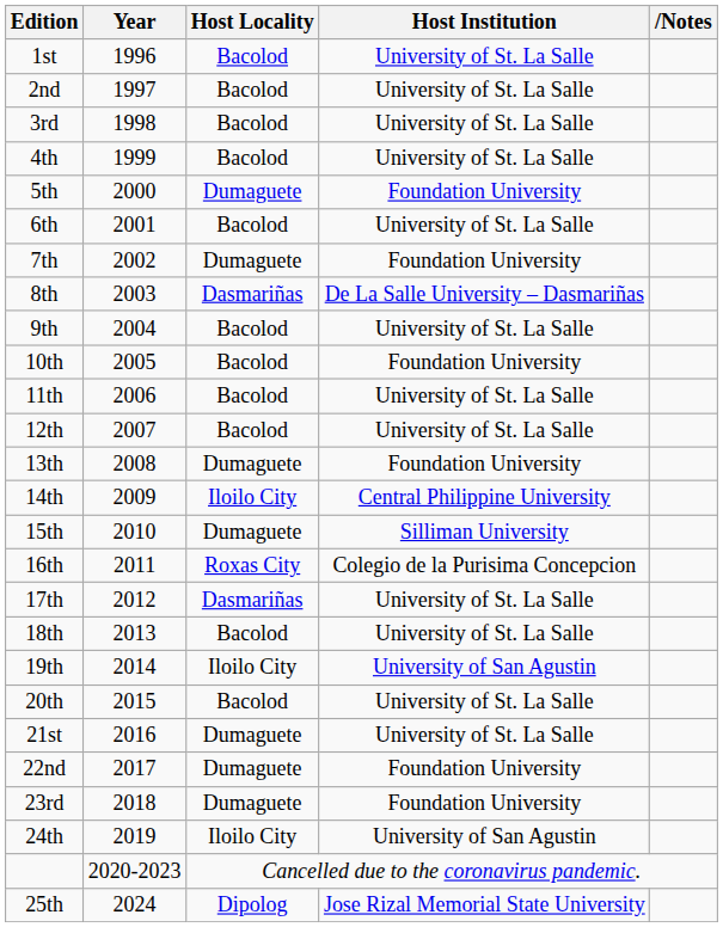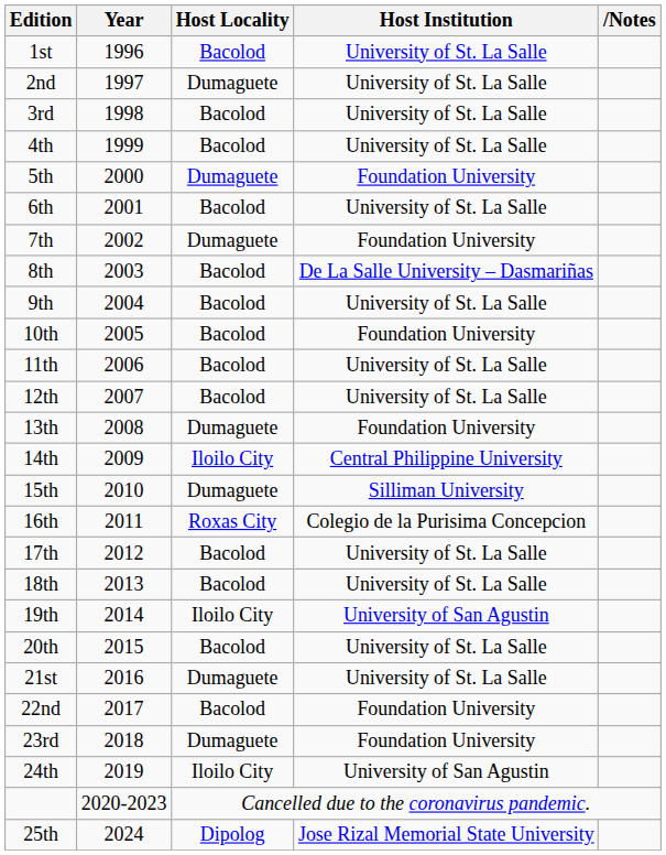 <table class="wikitable" style="text-align:center;">
 <tr>
 <th>Edition</th>
 <th>Year</th>
 <th>Host Locality</th>
 <th>Host Institution</th>
 <th>/Notes</th>
 </tr>
 <tr>
 <td>1st</td>
 <td>1996</td>
 <td><a href='#'>Bacolod</a></td>
 <td><a href='#'>University of St. La Salle</a></td>
 <td></td>
 </tr>
 <tr>
 <td>2nd</td>
 <td>1997</td>
-<td>Bacolod</td>
+<td>Dumaguete</td>
 <td>University of St. La Salle</td>
 <td></td>
 </tr>
 <tr>
 <td>3rd</td>
 <td>1998</td>
 <td>Bacolod</td>
 <td>University of St. La Salle</td>
 <td></td>
 </tr>
 <tr>
 <td>4th</td>
 <td>1999</td>
 <td>Bacolod</td>
 <td>University of St. La Salle</td>
 <td></td>
 </tr>
 <tr>
 <td>5th</td>
 <td>2000</td>
 <td><a href='#'>Dumaguete</a></td>
 <td><a href='#'>Foundation University</a></td>
 <td></td>
 </tr>
 <tr>
 <td>6th</td>
 <td>2001</td>
 <td>Bacolod</td>
 <td>University of St. La Salle</td>
 <td></td>
 </tr>
 <tr>
 <td>7th</td>
 <td>2002</td>
 <td>Dumaguete</td>
 <td>Foundation University</td>
 <td></td>
 </tr>
 <tr>
 <td>8th</td>
 <td>2003</td>
-<td><a href='#'>Dasmariñas</a></td>
+<td>Bacolod</td>
 <td><a href='#'>De La Salle University – Dasmariñas</a></td>
 <td></td>
 </tr>
 <tr>
 <td>9th</td>
 <td>2004</td>
 <td>Bacolod</td>
 <td>University of St. La Salle</td>
 <td></td>
 </tr>
 <tr>
 <td>10th</td>
 <td>2005</td>
 <td>Bacolod</td>
 <td>Foundation University</td>
 <td></td>
 </tr>
 <tr>
 <td>11th</td>
 <td>2006</td>
 <td>Bacolod</td>
 <td>University of St. La Salle</td>
 <td></td>
 </tr>
 <tr>
 <td>12th</td>
 <td>2007</td>
 <td>Bacolod</td>
 <td>University of St. La Salle</td>
 <td></td>
 </tr>
 <tr>
 <td>13th</td>
 <td>2008</td>
 <td>Dumaguete</td>
 <td>Foundation University</td>
 <td></td>
 </tr>
 <tr>
 <td>14th</td>
 <td>2009</td>
 <td><a href='#'>Iloilo City</a></td>
 <td><a href='#'>Central Philippine University</a></td>
 <td></td>
 </tr>
 <tr>
 <td>15th</td>
 <td>2010</td>
 <td>Dumaguete</td>
 <td><a href='#'>Silliman University</a></td>
 <td></td>
 </tr>
 <tr>
 <td>16th</td>
 <td>2011</td>
 <td><a href='#'>Roxas City</a></td>
 <td>Colegio de la Purisima Concepcion</td>
 <td></td>
 </tr>
 <tr>
 <td>17th</td>
 <td>2012</td>
-<td><a href='#'>Dasmariñas</a></td>
+<td>Bacolod</td>
 <td>University of St. La Salle</td>
 <td></td>
 </tr>
 <tr>
 <td>18th</td>
 <td>2013</td>
 <td>Bacolod</td>
 <td>University of St. La Salle</td>
 <td></td>
 </tr>
 <tr>
 <td>19th</td>
 <td>2014</td>
 <td>Iloilo City</td>
 <td><a href='#'>University of San Agustin</a></td>
 <td></td>
 </tr>
 <tr>
 <td>20th</td>
 <td>2015</td>
 <td>Bacolod</td>
 <td>University of St. La Salle</td>
 <td></td>
 </tr>
 <tr>
 <td>21st</td>
 <td>2016</td>
 <td>Dumaguete</td>
 <td>University of St. La Salle</td>
 <td></td>
 </tr>
 <tr>
 <td>22nd</td>
 <td>2017</td>
-<td>Dumaguete</td>
+<td>Bacolod</td>
 <td>Foundation University</td>
 <td></td>
 </tr>
 <tr>
 <td>23rd</td>
 <td>2018</td>
 <td>Dumaguete</td>
 <td>Foundation University</td>
 <td></td>
 </tr>
 <tr>
 <td>24th</td>
 <td>2019</td>
 <td>Iloilo City</td>
 <td>University of San Agustin</td>
 <td></td>
 </tr>
 <tr>
 <td></td>
 <td>2020-2023</td>
 <td colspan="3"><em>Cancelled due to the <a href='#'>coronavirus pandemic</a>.</em></td>
 </tr>
 <tr>
 <td>25th</td>
 <td>2024</td>
 <td><a href='#'>Dipolog</a></td>
 <td><a href='#'>Jose Rizal Memorial State University</a></td>
 <td></td>
 </tr>
 </table>
